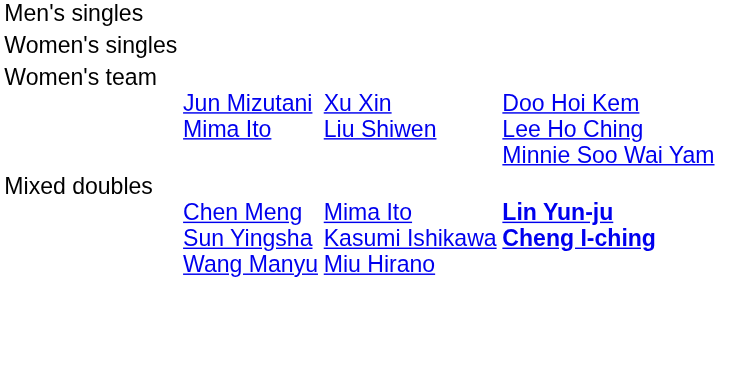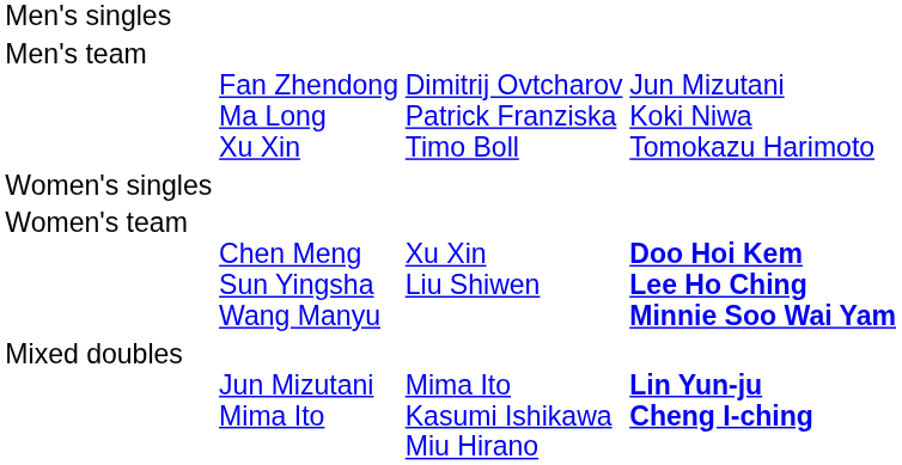 <table>
 <tr>
 <td>Men's singles<br></td>
 <td></td>
 <td></td>
 <td></td>
+</tr>
+<tr valign="top">
+<td>Men's team<br></td>
+<td><br><a href='#'>Fan Zhendong</a><br><a href='#'>Ma Long</a><br><a href='#'>Xu Xin</a></td>
+<td><br><a href='#'>Dimitrij Ovtcharov</a><br><a href='#'>Patrick Franziska</a><br><a href='#'>Timo Boll</a></td>
+<td><br><a href='#'>Jun Mizutani</a><br><a href='#'>Koki Niwa</a><br><a href='#'>Tomokazu Harimoto</a></td>
 </tr>
 <tr>
 <td>Women's singles<br></td>
 <td></td>
 <td></td>
 <td></td>
 </tr>
 <tr valign="top">
 <td>Women's team<br></td>
-<td><br><a href='#'>Jun Mizutani</a><br><a href='#'>Mima Ito</a></td>
+<td><br><a href='#'>Chen Meng</a><br><a href='#'>Sun Yingsha</a><br><a href='#'>Wang Manyu</a></td>
 <td><br><a href='#'>Xu Xin</a><br><a href='#'>Liu Shiwen</a></td>
-<td><br><a href='#'>Doo Hoi Kem</a><br><a href='#'>Lee Ho Ching</a><br><a href='#'>Minnie Soo Wai Yam</a></td>
+<td><strong><br><a href='#'>Doo Hoi Kem</a><br><a href='#'>Lee Ho Ching</a><br><a href='#'>Minnie Soo Wai Yam</a></strong></td>
 </tr>
 <tr valign="top">
 <td>Mixed doubles<br></td>
-<td><br><a href='#'>Chen Meng</a><br><a href='#'>Sun Yingsha</a><br><a href='#'>Wang Manyu</a></td>
+<td><br><a href='#'>Jun Mizutani</a><br><a href='#'>Mima Ito</a></td>
 <td><br><a href='#'>Mima Ito</a><br><a href='#'>Kasumi Ishikawa</a><br><a href='#'>Miu Hirano</a></td>
 <td><strong><br><a href='#'>Lin Yun-ju</a><br><a href='#'>Cheng I-ching</a></strong></td>
 </tr>
 </table>
